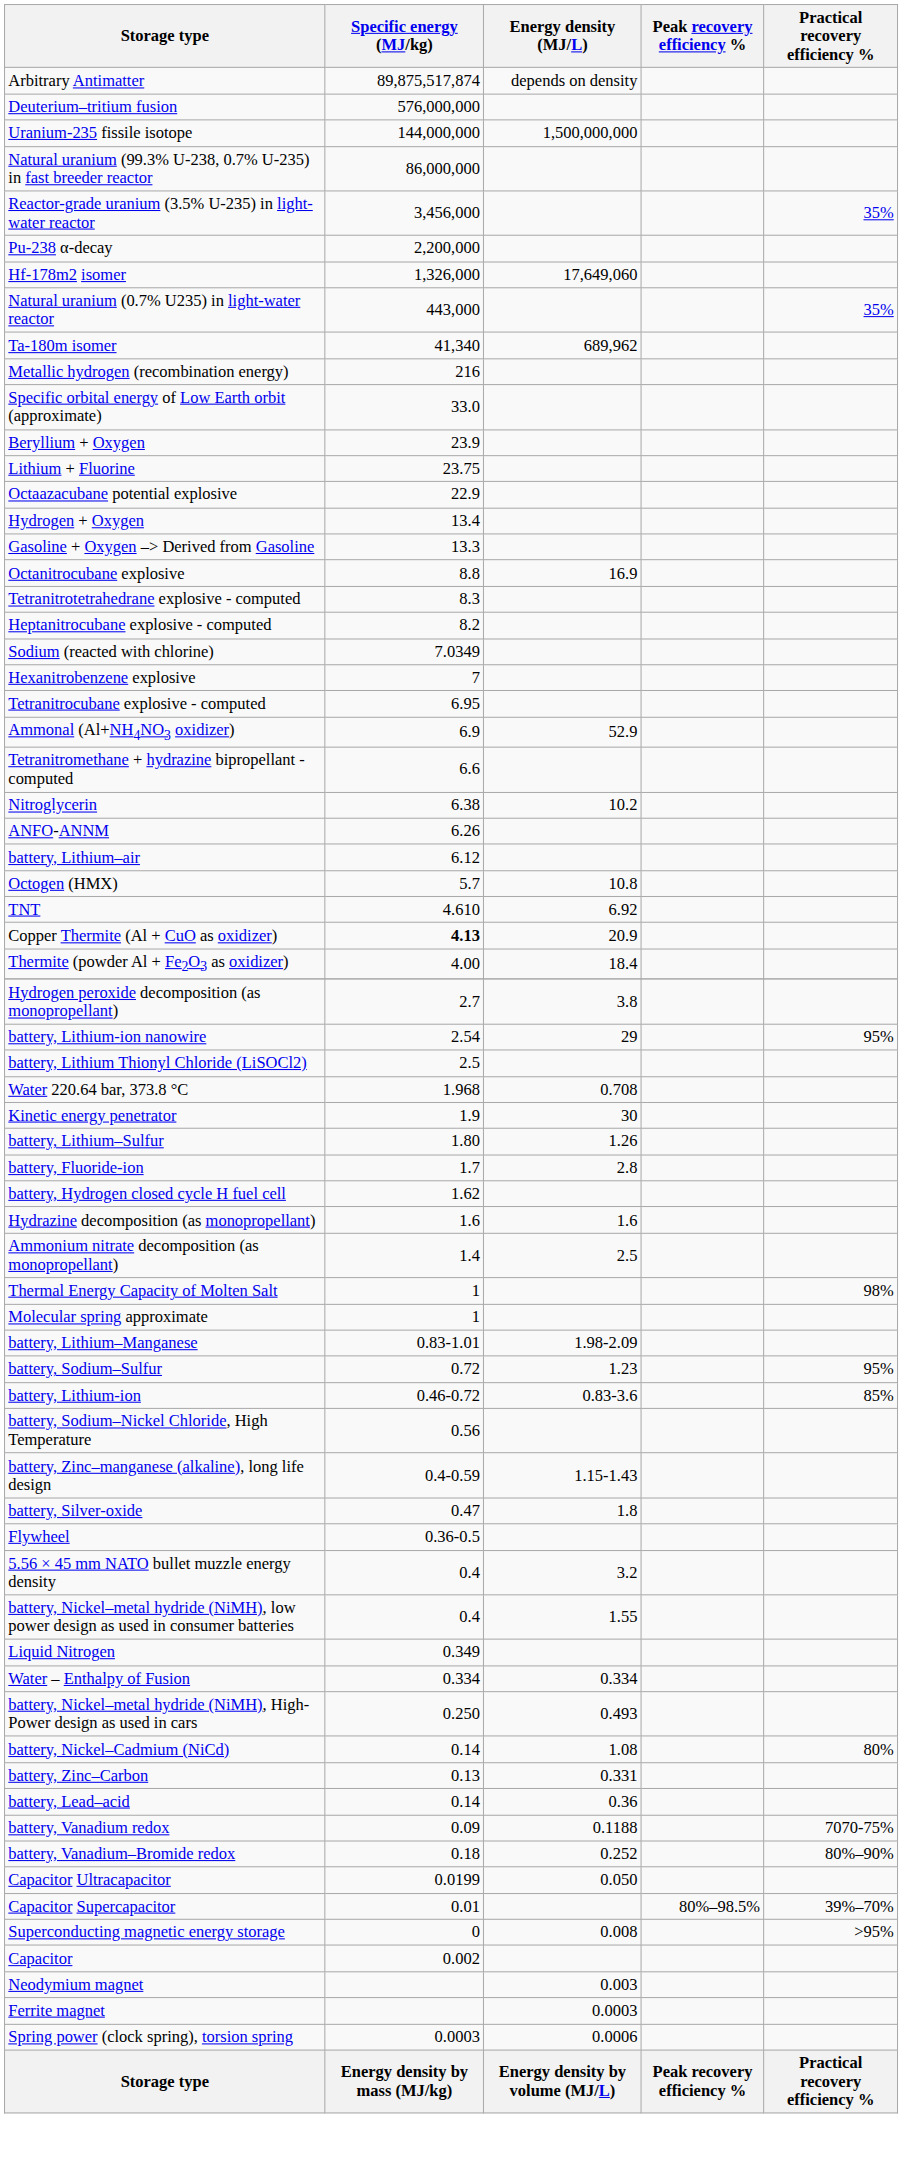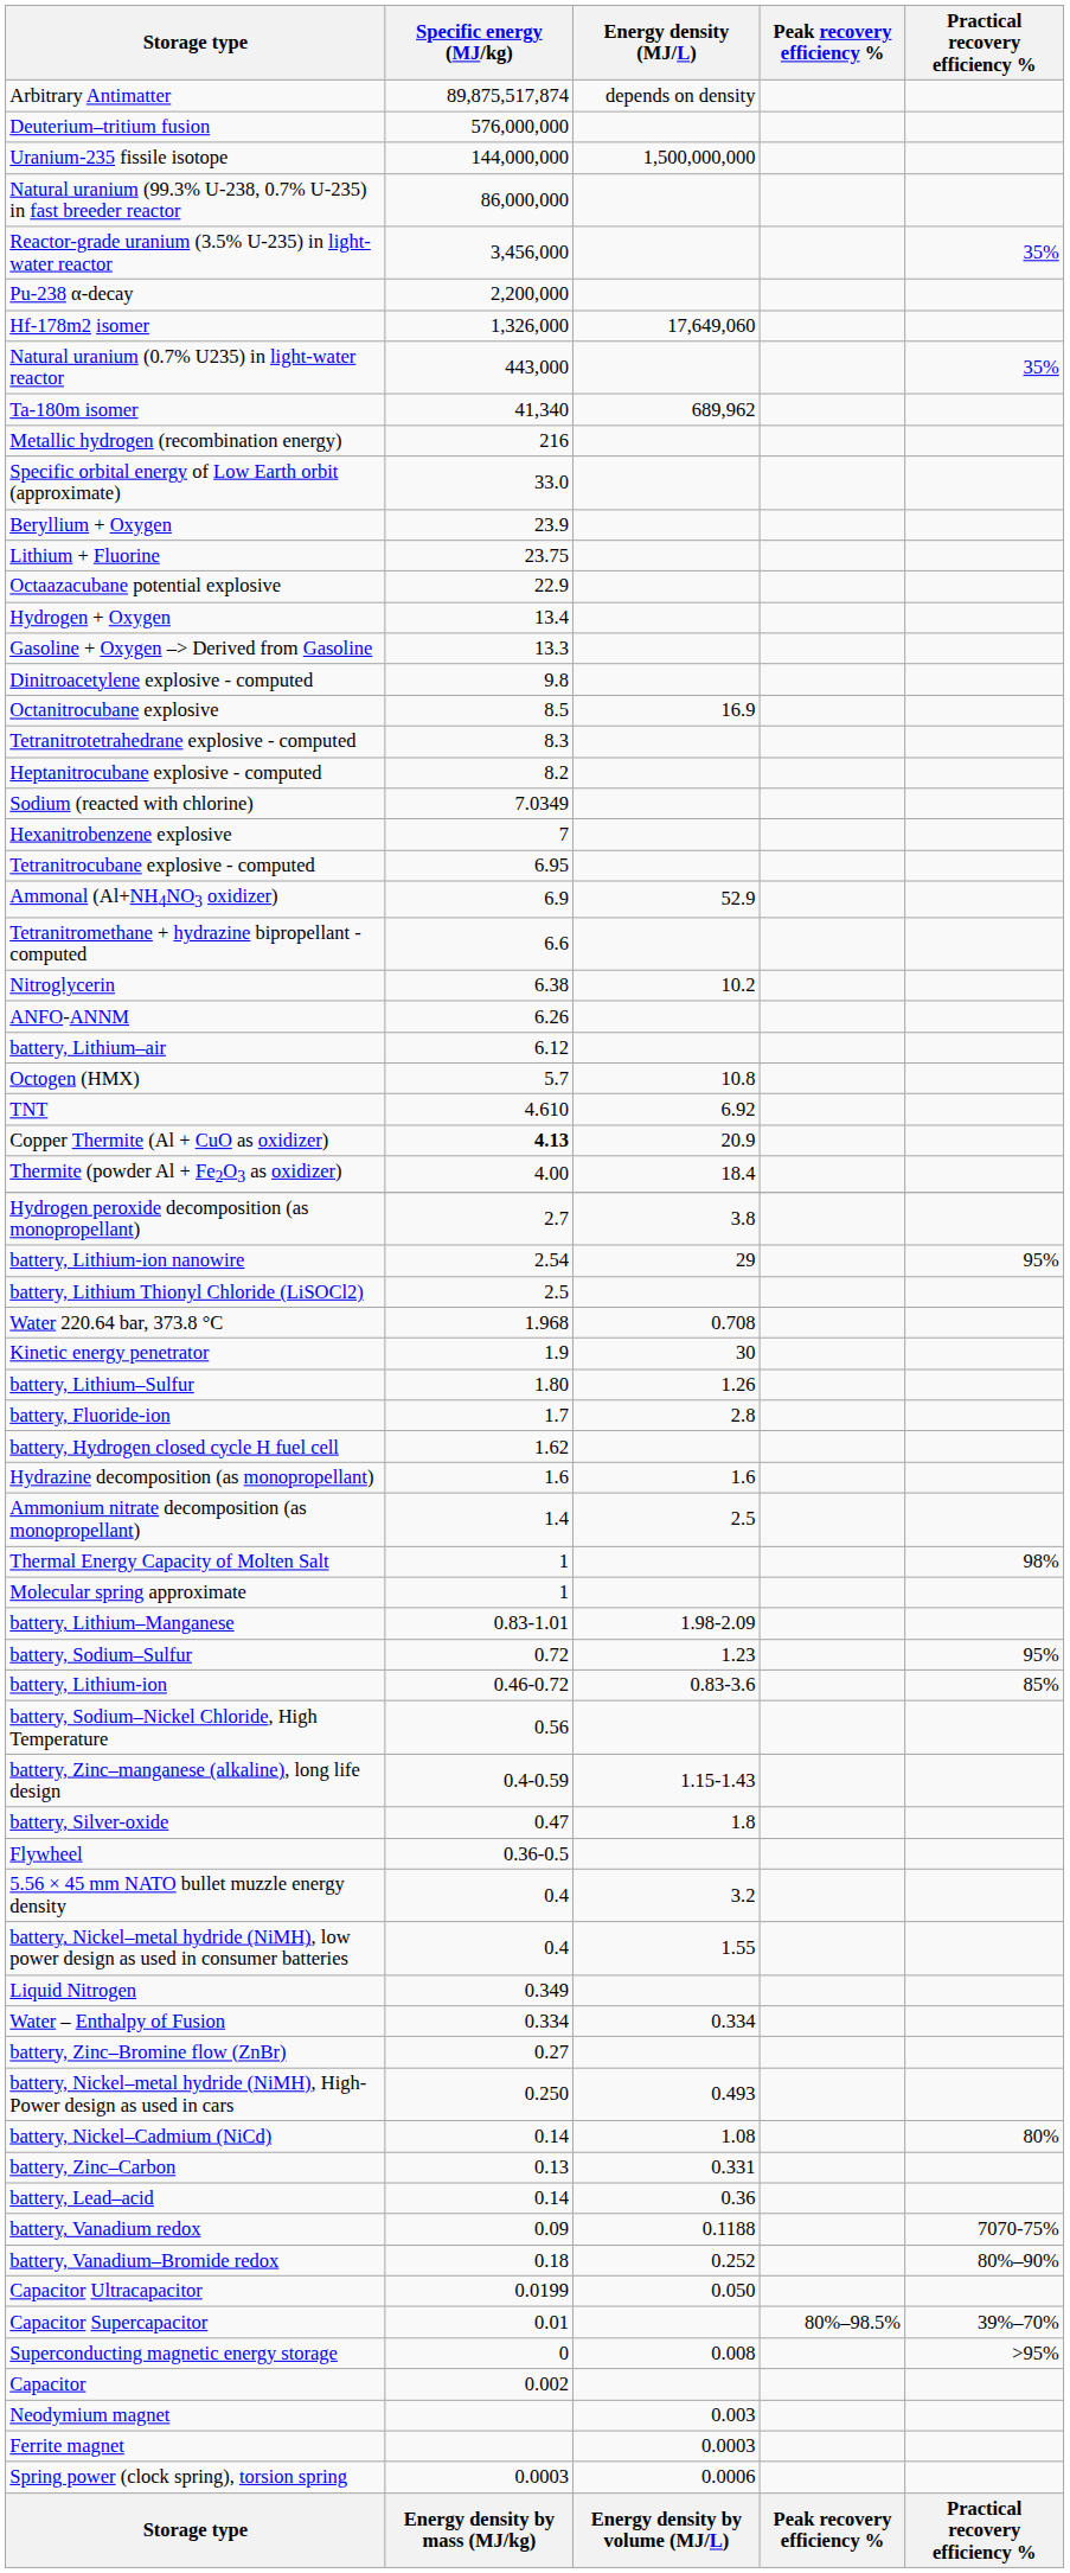 <table class="wikitable sortable" style="text-align: right;">
 <tr>
 <th>Storage type</th>
 <th><a href='#'>Specific energy</a> (<a href='#'>MJ</a>/kg)</th>
 <th>Energy density (MJ/<a href='#'>L</a>)</th>
 <th>Peak <a href='#'>recovery efficiency</a> %</th>
 <th>Practical recovery efficiency %</th>
 </tr>
 <tr>
 <td align=left>Arbitrary <a href='#'>Antimatter</a></td>
 <td>89,875,517,874</td>
 <td>depends on density</td>
 <td></td>
 <td></td>
 </tr>
 <tr>
 <td align=left><a href='#'>Deuterium–tritium fusion</a></td>
 <td>576,000,000</td>
 <td></td>
 <td></td>
 <td></td>
 </tr>
 <tr>
 <td align=left><a href='#'>Uranium-235</a> fissile isotope</td>
 <td>144,000,000</td>
 <td>1,500,000,000</td>
 <td></td>
 <td></td>
 </tr>
 <tr>
 <td align=left><a href='#'>Natural uranium</a> (99.3% U-238, 0.7% U-235) in <a href='#'>fast breeder reactor</a></td>
 <td>86,000,000</td>
 <td></td>
 <td></td>
 <td></td>
 </tr>
 <tr>
 <td align=left><a href='#'>Reactor-grade uranium</a> (3.5% U-235) in <a href='#'>light-water reactor</a></td>
 <td>3,456,000</td>
 <td></td>
 <td></td>
 <td><a href='#'>35%</a></td>
 </tr>
 <tr>
 <td align=left><a href='#'>Pu-238</a> α-decay</td>
 <td>2,200,000</td>
 <td></td>
 <td></td>
 <td></td>
 </tr>
 <tr>
 <td align=left><a href='#'>Hf-178m2</a> <a href='#'>isomer</a></td>
 <td>1,326,000</td>
 <td>17,649,060</td>
 <td></td>
 <td></td>
 </tr>
 <tr>
 <td align=left><a href='#'>Natural uranium</a> (0.7% U235) in <a href='#'>light-water reactor</a></td>
 <td>443,000</td>
 <td></td>
 <td></td>
 <td><a href='#'>35%</a></td>
 </tr>
 <tr>
 <td align=left><a href='#'>Ta-180m isomer</a></td>
 <td>41,340</td>
 <td>689,962</td>
 <td></td>
 <td></td>
 </tr>
 <tr>
 <td align=left><a href='#'>Metallic hydrogen</a> (recombination energy)</td>
 <td>216</td>
 <td></td>
 <td></td>
 <td></td>
 </tr>
 <tr>
 <td align=left><a href='#'>Specific orbital energy</a> of <a href='#'>Low Earth orbit</a> (approximate)</td>
 <td>33.0</td>
 <td></td>
 <td></td>
 <td></td>
 </tr>
 <tr>
 <td align=left><a href='#'>Beryllium</a> + <a href='#'>Oxygen</a></td>
 <td>23.9</td>
 <td></td>
 <td></td>
 <td></td>
 </tr>
 <tr>
 <td align=left><a href='#'>Lithium</a> + <a href='#'>Fluorine</a></td>
 <td>23.75</td>
 <td></td>
 <td></td>
 <td></td>
 </tr>
 <tr>
 <td align=left><a href='#'>Octaazacubane</a> potential explosive</td>
 <td>22.9</td>
 <td></td>
 <td></td>
 <td></td>
 </tr>
 <tr>
 <td align=left><a href='#'>Hydrogen</a> + <a href='#'>Oxygen</a></td>
 <td>13.4</td>
 <td></td>
 <td></td>
 <td></td>
 </tr>
 <tr>
 <td align=left><a href='#'>Gasoline</a> + <a href='#'>Oxygen</a> –> Derived from <a href='#'>Gasoline</a></td>
 <td>13.3</td>
 <td></td>
 <td></td>
 <td></td>
 </tr>
 <tr>
+<td align=left><a href='#'>Dinitroacetylene</a> explosive - computed</td>
+<td>9.8</td>
+<td></td>
+<td></td>
+<td></td>
+</tr>
+<tr>
 <td align=left><a href='#'>Octanitrocubane</a> explosive</td>
-<td>8.8</td>
+<td>8.5</td>
 <td>16.9</td>
 <td></td>
 <td></td>
 </tr>
 <tr>
 <td align=left><a href='#'>Tetranitrotetrahedrane</a> explosive - computed</td>
 <td>8.3</td>
 <td></td>
 <td></td>
 <td></td>
 </tr>
 <tr>
 <td align=left><a href='#'>Heptanitrocubane</a> explosive - computed</td>
 <td>8.2</td>
 <td></td>
 <td></td>
 <td></td>
 </tr>
 <tr>
 <td align=left><a href='#'>Sodium</a> (reacted with chlorine)</td>
 <td>7.0349</td>
 <td></td>
 <td></td>
 <td></td>
 </tr>
 <tr>
 <td align=left><a href='#'>Hexanitrobenzene</a> explosive</td>
 <td>7</td>
 <td></td>
 <td></td>
 <td></td>
 </tr>
 <tr>
 <td align=left><a href='#'>Tetranitrocubane</a> explosive - computed</td>
 <td>6.95</td>
 <td></td>
 <td></td>
 <td></td>
 </tr>
 <tr>
 <td align=left><a href='#'>Ammonal</a> (Al+<a href='#'>NH<sub>4</sub>NO<sub>3</sub></a> <a href='#'>oxidizer</a>)</td>
 <td>6.9</td>
 <td>52.9</td>
 <td></td>
 <td></td>
 </tr>
 <tr>
 <td align=left><a href='#'>Tetranitromethane</a> + <a href='#'>hydrazine</a> bipropellant - computed</td>
 <td>6.6</td>
 <td></td>
 <td></td>
 <td></td>
 </tr>
 <tr>
 <td align=left><a href='#'>Nitroglycerin</a></td>
 <td>6.38</td>
 <td>10.2</td>
 <td></td>
 <td></td>
 </tr>
 <tr>
 <td align=left><a href='#'>ANFO</a>-<a href='#'>ANNM</a></td>
 <td>6.26</td>
 <td></td>
 <td></td>
 <td></td>
 </tr>
 <tr>
 <td align=left><a href='#'>battery, Lithium–air</a></td>
 <td>6.12</td>
 <td></td>
 <td></td>
 <td></td>
 </tr>
 <tr>
 <td align=left><a href='#'>Octogen</a> (HMX)</td>
 <td>5.7</td>
 <td>10.8</td>
 <td></td>
 <td></td>
 </tr>
 <tr>
 <td align=left><a href='#'>TNT</a></td>
 <td>4.610</td>
 <td>6.92</td>
 <td></td>
 <td></td>
 </tr>
 <tr>
 <td align=left>Copper <a href='#'>Thermite</a>  (Al + <a href='#'>CuO</a> as <a href='#'>oxidizer</a>)</td>
 <td><strong>4.13</strong></td>
 <td>20.9</td>
 <td></td>
 <td></td>
 </tr>
 <tr>
 <td align=left><a href='#'>Thermite</a> (powder Al + <a href='#'>Fe<sub>2</sub>O<sub>3</sub></a> as <a href='#'>oxidizer</a>)</td>
 <td>4.00</td>
 <td>18.4</td>
 <td></td>
 <td></td>
 </tr>
 <tr |align=left|>
 </tr>
 <tr>
 <td align=left><a href='#'>Hydrogen peroxide</a> decomposition (as <a href='#'>monopropellant</a>)</td>
 <td>2.7</td>
 <td>3.8</td>
 <td></td>
 <td></td>
 </tr>
 <tr>
 <td align=left><a href='#'>battery, Lithium-ion nanowire</a></td>
 <td>2.54</td>
 <td><span>29</span></td>
 <td></td>
 <td>95%</td>
 </tr>
 <tr>
 <td align=left><a href='#'>battery, Lithium Thionyl Chloride (LiSOCl2)</a></td>
 <td>2.5</td>
 <td></td>
 <td></td>
 <td></td>
 </tr>
 <tr>
 <td align=left><a href='#'>Water</a> 220.64 bar, 373.8 °C</td>
 <td>1.968</td>
 <td>0.708</td>
 <td></td>
 <td></td>
 </tr>
 <tr>
 <td align=left><a href='#'>Kinetic energy penetrator</a> </td>
 <td>1.9</td>
 <td>30</td>
 <td></td>
 <td></td>
 </tr>
 <tr>
 <td align=left><a href='#'>battery, Lithium–Sulfur</a></td>
 <td>1.80</td>
 <td>1.26</td>
 <td></td>
 <td></td>
 </tr>
 <tr>
 <td align=left><a href='#'>battery, Fluoride-ion</a> </td>
 <td>1.7</td>
 <td>2.8</td>
 <td></td>
 <td></td>
 </tr>
 <tr>
 <td align=left><a href='#'>battery, Hydrogen closed cycle H fuel cell</a></td>
 <td>1.62</td>
 <td></td>
 <td></td>
 <td></td>
 </tr>
 <tr>
 <td align=left><a href='#'>Hydrazine</a> decomposition (as <a href='#'>monopropellant</a>)</td>
 <td>1.6</td>
 <td>1.6</td>
 <td></td>
 <td></td>
 </tr>
 <tr>
 <td align=left><a href='#'>Ammonium nitrate</a> decomposition (as <a href='#'>monopropellant</a>)</td>
 <td>1.4</td>
 <td>2.5</td>
 <td></td>
 <td></td>
 </tr>
 <tr>
 <td align=left><a href='#'>Thermal Energy Capacity of Molten Salt</a></td>
 <td>1</td>
 <td></td>
 <td></td>
 <td>98%</td>
 </tr>
 <tr>
 <td align=left><a href='#'>Molecular spring</a> approximate</td>
 <td>1</td>
 <td></td>
 <td></td>
 <td></td>
 </tr>
 <tr>
 <td align=left><a href='#'>battery, Lithium–Manganese</a></td>
 <td>0.83-1.01</td>
 <td>1.98-2.09</td>
 <td></td>
 <td></td>
 </tr>
 <tr>
 <td align=left><a href='#'>battery, Sodium–Sulfur</a></td>
 <td>0.72</td>
 <td>1.23</td>
 <td></td>
 <td>95%</td>
 </tr>
 <tr>
 <td align=left><a href='#'>battery, Lithium-ion</a></td>
 <td>0.46-0.72</td>
 <td>0.83-3.6</td>
 <td></td>
 <td>85%</td>
 </tr>
 <tr>
 <td align=left><a href='#'>battery, Sodium–Nickel Chloride</a>, High Temperature</td>
 <td>0.56</td>
 <td></td>
 <td></td>
 <td></td>
 </tr>
 <tr>
 <td align=left><a href='#'>battery, Zinc–manganese (alkaline)</a>, long life design</td>
 <td>0.4-0.59</td>
 <td>1.15-1.43</td>
 <td></td>
 <td></td>
 </tr>
 <tr>
 <td align=left><a href='#'>battery, Silver-oxide</a></td>
 <td>0.47</td>
 <td>1.8</td>
 <td></td>
 <td></td>
 </tr>
 <tr>
 <td align=left><a href='#'>Flywheel</a></td>
 <td>0.36-0.5</td>
 <td></td>
 <td></td>
 <td></td>
 </tr>
 <tr>
 <td align=left><a href='#'>5.56 × 45 mm NATO</a> bullet muzzle energy density</td>
 <td>0.4</td>
 <td>3.2</td>
 <td></td>
 <td></td>
 </tr>
 <tr>
 <td align=left><a href='#'>battery, Nickel–metal hydride (NiMH)</a>, low power design as used in consumer batteries</td>
 <td>0.4</td>
 <td>1.55</td>
 <td></td>
 <td></td>
 </tr>
 <tr>
 <td align=left><a href='#'>Liquid Nitrogen</a></td>
 <td>0.349</td>
 <td></td>
 <td></td>
 <td></td>
 </tr>
 <tr>
 <td align=left><a href='#'>Water</a> – <a href='#'>Enthalpy of Fusion</a></td>
 <td>0.334</td>
 <td>0.334</td>
 <td></td>
 <td></td>
 </tr>
 <tr>
+<td align=left><a href='#'>battery, Zinc–Bromine flow (ZnBr)</a></td>
+<td>0.27</td>
+<td></td>
+<td></td>
+<td></td>
+</tr>
+<tr>
 <td align=left><a href='#'>battery, Nickel–metal hydride (NiMH)</a>, High-Power design as used in cars</td>
 <td>0.250</td>
 <td>0.493</td>
 <td></td>
 <td></td>
 </tr>
 <tr>
 <td align=left><a href='#'>battery, Nickel–Cadmium (NiCd)</a></td>
 <td>0.14</td>
 <td>1.08</td>
 <td></td>
 <td>80%</td>
 </tr>
 <tr>
 <td align=left><a href='#'>battery, Zinc–Carbon</a></td>
 <td>0.13</td>
 <td>0.331</td>
 <td></td>
 <td></td>
 </tr>
 <tr>
 <td align=left><a href='#'>battery, Lead–acid</a></td>
 <td>0.14</td>
 <td>0.36</td>
 <td></td>
 <td></td>
 </tr>
 <tr>
 <td align=left><a href='#'>battery, Vanadium redox</a></td>
 <td>0.09</td>
 <td>0.1188</td>
 <td></td>
 <td><span>70</span>70-75%</td>
 </tr>
 <tr>
 <td align=left><a href='#'>battery, Vanadium–Bromide redox</a></td>
 <td>0.18</td>
 <td>0.252</td>
 <td></td>
 <td>80%–90%</td>
 </tr>
 <tr>
 <td align=left><a href='#'>Capacitor</a> <a href='#'>Ultracapacitor</a></td>
 <td>0.0199</td>
 <td>0.050</td>
 <td></td>
 <td></td>
 </tr>
 <tr>
 <td align=left><a href='#'>Capacitor</a> <a href='#'>Supercapacitor</a></td>
 <td>0.01</td>
 <td></td>
 <td>80%–98.5%</td>
 <td>39%–70%</td>
 </tr>
 <tr>
 <td align=left><a href='#'>Superconducting magnetic energy storage</a></td>
 <td><span>0</span></td>
 <td>0.008</td>
 <td></td>
 <td>>95%</td>
 </tr>
 <tr>
 <td align=left><a href='#'>Capacitor</a></td>
 <td>0.002</td>
 <td></td>
 <td></td>
 <td></td>
 </tr>
 <tr>
 <td align=left><a href='#'>Neodymium magnet</a></td>
 <td></td>
 <td>0.003</td>
 <td></td>
 <td></td>
 </tr>
 <tr>
 <td align=left><a href='#'>Ferrite magnet</a></td>
 <td></td>
 <td>0.0003</td>
 <td></td>
 <td></td>
 </tr>
 <tr>
 <td align=left><a href='#'>Spring power</a> (clock spring), <a href='#'>torsion spring</a></td>
 <td>0.0003</td>
 <td>0.0006</td>
 <td></td>
 <td></td>
 </tr>
 <tr class="sortbottom">
 <th>Storage type</th>
 <th>Energy density by mass (MJ/kg)</th>
 <th>Energy density by volume (MJ/<a href='#'>L</a>)</th>
 <th>Peak recovery efficiency %</th>
 <th>Practical recovery efficiency %</th>
 </tr>
 </table>
